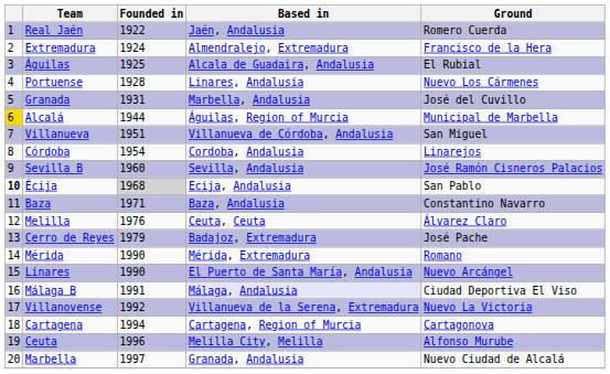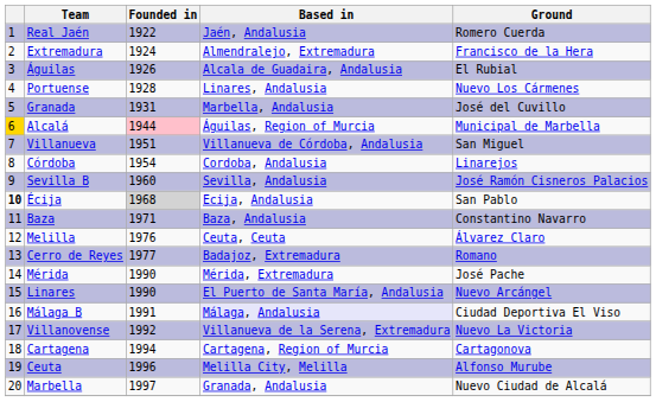 <table class="wikitable">
 <tr>
 <th></th>
 <th>Team</th>
 <th>Founded in</th>
 <th>Based in</th>
 <th>Ground</th>
 </tr>
 <tr style="background:#BBBBDD;">
 <td>1</td>
 <td><a href='#'>Real Jaén</a></td>
 <td>1922</td>
 <td><a href='#'>Jaén</a>, <a href='#'>Andalusia</a></td>
 <td>Romero Cuerda</td>
 </tr>
 <tr>
 <td>2</td>
 <td><a href='#'>Extremadura</a></td>
 <td>1924</td>
 <td><a href='#'>Almendralejo</a>, <a href='#'>Extremadura</a></td>
 <td><a href='#'>Francisco de la Hera</a></td>
 </tr>
 <tr style="background:#BBBBDD;">
 <td>3</td>
 <td><a href='#'>Águilas</a></td>
-<td>1925</td>
+<td>1926</td>
 <td><a href='#'>Alcala de Guadaira</a>, <a href='#'>Andalusia</a></td>
 <td>El Rubial</td>
 </tr>
 <tr>
 <td>4</td>
 <td><a href='#'>Portuense</a></td>
 <td>1928</td>
 <td><a href='#'>Linares</a>, <a href='#'>Andalusia</a></td>
 <td><a href='#'>Nuevo Los Cármenes</a></td>
 </tr>
 <tr style="background:#BBBBDD;">
 <td>5</td>
 <td><a href='#'>Granada</a></td>
 <td>1931</td>
 <td><a href='#'>Marbella</a>, <a href='#'>Andalusia</a></td>
 <td>José del Cuvillo</td>
 </tr>
 <tr>
 <td style="background: gold;">6</td>
 <td><a href='#'>Alcalá</a></td>
-<td>1944</td>
+<td style="background: pink;">1944</td>
 <td><a href='#'>Águilas</a>, <a href='#'>Region of Murcia</a></td>
 <td><a href='#'>Municipal de Marbella</a></td>
 </tr>
 <tr style="background:#BBBBDD;">
 <td>7</td>
 <td><a href='#'>Villanueva</a></td>
 <td>1951</td>
 <td><a href='#'>Villanueva de Córdoba</a>, <a href='#'>Andalusia</a></td>
 <td>San Miguel</td>
 </tr>
 <tr>
 <td>8</td>
 <td><a href='#'>Córdoba</a></td>
 <td>1954</td>
 <td><a href='#'>Cordoba</a>, <a href='#'>Andalusia</a></td>
 <td><a href='#'>Linarejos</a></td>
 </tr>
 <tr style="background:#BBBBDD;">
 <td>9</td>
 <td><a href='#'>Sevilla B</a></td>
 <td>1960</td>
 <td><a href='#'>Sevilla</a>, <a href='#'>Andalusia</a></td>
 <td><a href='#'>José Ramón Cisneros Palacios</a></td>
 </tr>
 <tr>
 <td><strong>10</strong></td>
 <td><a href='#'>Écija</a></td>
 <td style="background: lightgrey;">1968</td>
 <td><a href='#'>Ecija</a>, <a href='#'>Andalusia</a></td>
 <td>San Pablo</td>
 </tr>
 <tr style="background:#BBBBDD;">
 <td>11</td>
 <td><a href='#'>Baza</a></td>
 <td>1971</td>
 <td><a href='#'>Baza</a>, <a href='#'>Andalusia</a></td>
 <td>Constantino Navarro</td>
 </tr>
 <tr>
 <td>12</td>
 <td><a href='#'>Melilla</a></td>
 <td>1976</td>
 <td><a href='#'>Ceuta</a>, <a href='#'>Ceuta</a></td>
 <td><a href='#'>Álvarez Claro</a></td>
 </tr>
 <tr style="background:#BBBBDD;">
 <td>13</td>
 <td><a href='#'>Cerro de Reyes</a></td>
-<td>1979</td>
+<td>1977</td>
 <td><a href='#'>Badajoz</a>, <a href='#'>Extremadura</a></td>
-<td>José Pache</td>
+<td><a href='#'>Romano</a></td>
 </tr>
 <tr>
 <td>14</td>
 <td><a href='#'>Mérida</a></td>
 <td>1990</td>
 <td><a href='#'>Mérida</a>, <a href='#'>Extremadura</a></td>
-<td><a href='#'>Romano</a></td>
+<td>José Pache</td>
 </tr>
 <tr style="background:#BBBBDD;">
 <td>15</td>
 <td><a href='#'>Linares</a></td>
 <td>1990</td>
 <td><a href='#'>El Puerto de Santa María</a>, <a href='#'>Andalusia</a></td>
 <td><a href='#'>Nuevo Arcángel</a></td>
 </tr>
 <tr>
 <td>16</td>
 <td><a href='#'>Málaga B</a></td>
 <td>1991</td>
 <td style="background: lavender;"><a href='#'>Málaga</a>, <a href='#'>Andalusia</a></td>
 <td>Ciudad Deportiva El Viso</td>
 </tr>
 <tr style="background:#BBBBDD;">
 <td>17</td>
 <td><a href='#'>Villanovense</a></td>
 <td>1992</td>
 <td><a href='#'>Villanueva de la Serena</a>, <a href='#'>Extremadura</a></td>
 <td><a href='#'>Nuevo La Victoria</a></td>
 </tr>
 <tr>
 <td>18</td>
 <td><a href='#'>Cartagena</a></td>
 <td>1994</td>
 <td><a href='#'>Cartagena</a>, <a href='#'>Region of Murcia</a></td>
 <td><a href='#'>Cartagonova</a></td>
 </tr>
 <tr style="background:#BBBBDD;">
 <td>19</td>
 <td><a href='#'>Ceuta</a></td>
 <td>1996</td>
 <td><a href='#'>Melilla City</a>, <a href='#'>Melilla</a></td>
 <td><a href='#'>Alfonso Murube</a></td>
 </tr>
 <tr>
 <td>20</td>
 <td><a href='#'>Marbella</a></td>
 <td>1997</td>
 <td><a href='#'>Granada</a>, <a href='#'>Andalusia</a></td>
 <td>Nuevo Ciudad de Alcalá</td>
 </tr>
 <tr>
 </tr>
 </table>
